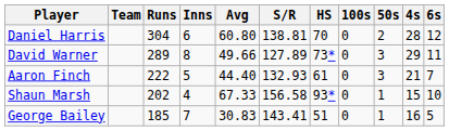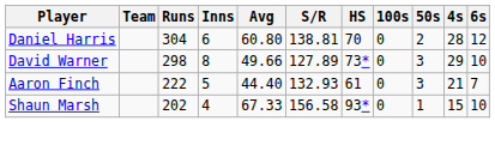 <table class="wikitable">
 <tr>
 <th>Player</th>
 <th>Team</th>
 <th>Runs</th>
 <th>Inns</th>
 <th>Avg</th>
 <th>S/R</th>
 <th>HS</th>
 <th>100s</th>
 <th>50s</th>
 <th>4s</th>
 <th>6s</th>
 </tr>
 <tr>
 <td><a href='#'>Daniel Harris</a></td>
 <td></td>
 <td>304</td>
 <td>6</td>
 <td>60.80</td>
 <td>138.81</td>
 <td>70</td>
 <td>0</td>
 <td>2</td>
 <td>28</td>
 <td>12</td>
 </tr>
 <tr>
 <td><a href='#'>David Warner</a></td>
 <td></td>
-<td>289</td>
+<td>298</td>
 <td>8</td>
 <td>49.66</td>
 <td>127.89</td>
 <td>73<a href='#'>*</a></td>
 <td>0</td>
 <td>3</td>
 <td>29</td>
-<td>11</td>
+<td>10</td>
 </tr>
 <tr>
 <td><a href='#'>Aaron Finch</a></td>
 <td></td>
 <td>222</td>
 <td>5</td>
 <td>44.40</td>
 <td>132.93</td>
 <td>61</td>
 <td>0</td>
 <td>3</td>
 <td>21</td>
 <td>7</td>
 </tr>
 <tr>
 <td><a href='#'>Shaun Marsh</a></td>
 <td></td>
 <td>202</td>
 <td>4</td>
 <td>67.33</td>
 <td>156.58</td>
 <td>93<a href='#'>*</a></td>
 <td>0</td>
 <td>1</td>
 <td>15</td>
 <td>10</td>
 </tr>
-<tr>
-<td><a href='#'>George Bailey</a></td>
-<td></td>
-<td>185</td>
-<td>7</td>
-<td>30.83</td>
-<td>143.41</td>
-<td>51</td>
-<td>0</td>
-<td>1</td>
-<td>16</td>
-<td>5</td>
-</tr>
 </table>
